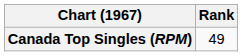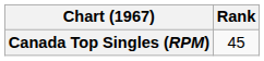 <table class="wikitable plainrowheaders">
 <tr>
 <th>Chart (1967)</th>
 <th>Rank</th>
 </tr>
 <tr>
 <th scope="row">Canada Top Singles (<em>RPM</em>)</th>
-<td style="text-align:center;">49</td>
+<td style="text-align:center;">45</td>
 </tr>
 </table>
